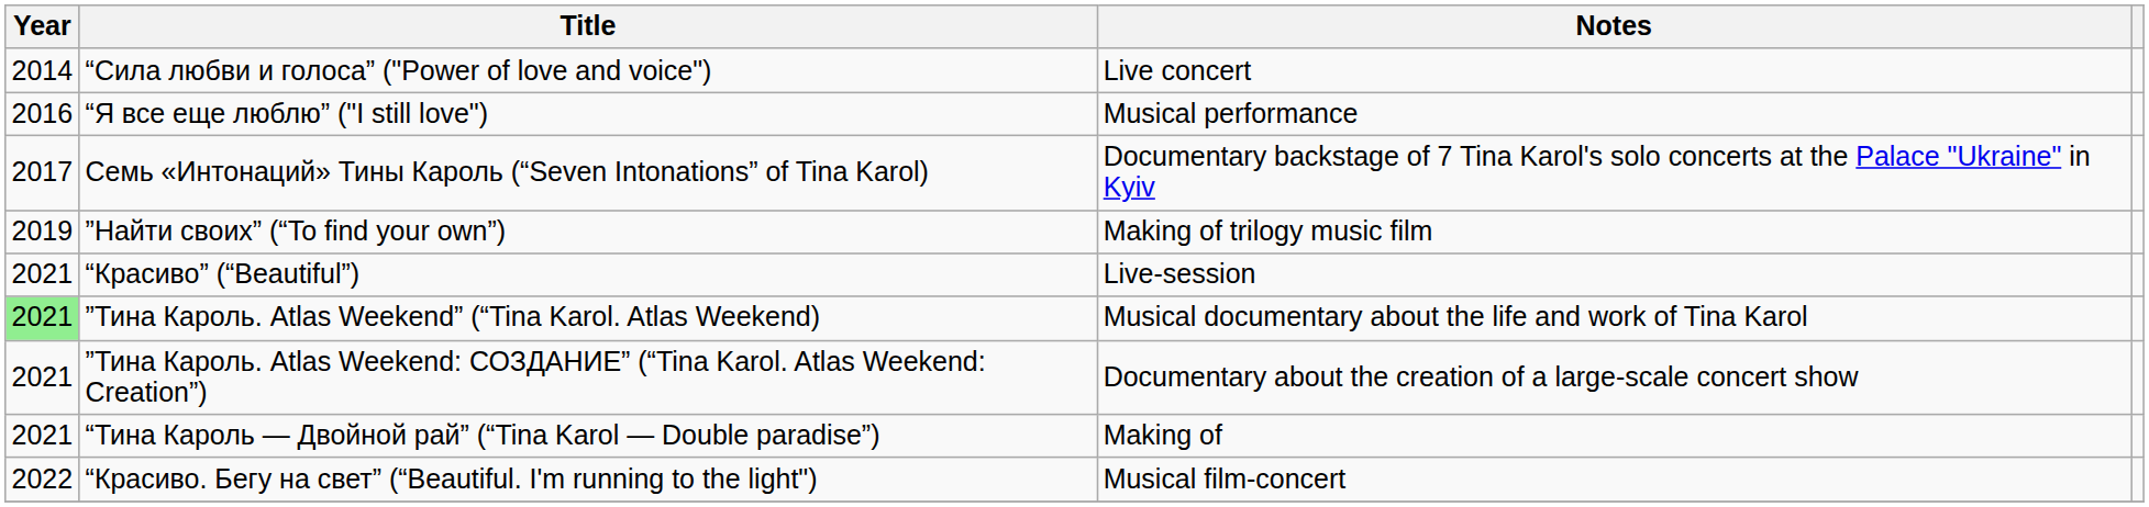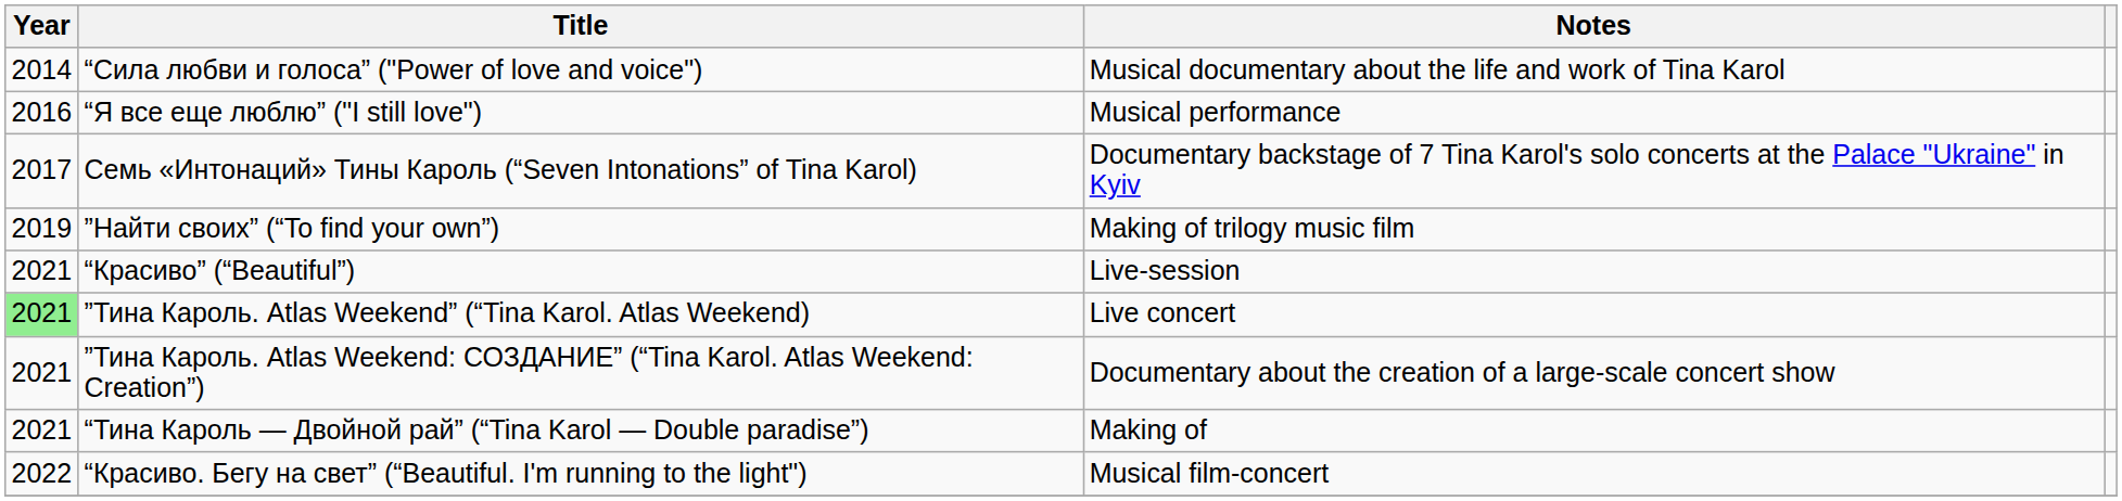 <table class="wikitable sortable">
 <tr align="center">
 <th>Year</th>
 <th>Title</th>
 <th>Notes</th>
 <th></th>
 </tr>
 <tr>
 <td>2014</td>
 <td>“Сила любви и голоса” ("Power of love and voice")</td>
-<td>Live concert</td>
+<td>Musical documentary about the life and work of Tina Karol</td>
 <td></td>
 </tr>
 <tr>
 <td>2016</td>
 <td>“Я все еще люблю” ("I still love")</td>
 <td>Musical performance</td>
 <td></td>
 </tr>
 <tr>
 <td>2017</td>
 <td>Семь «Интонаций» Тины Кароль (“Seven Intonations” of Tina Karol)</td>
 <td>Documentary backstage of 7 Tina Karol's solo concerts at the <a href='#'>Palace "Ukraine"</a> in <a href='#'>Kyiv</a></td>
 <td></td>
 </tr>
 <tr>
 <td>2019</td>
 <td>”Найти своих” (“To find your own”)</td>
 <td>Making of trilogy music film</td>
 <td></td>
 </tr>
 <tr>
 <td>2021</td>
 <td>“Красиво” (“Beautiful”)</td>
 <td>Live-session</td>
 <td></td>
 </tr>
 <tr>
 <td style="background: lightgreen;">2021</td>
 <td>”Тина Кароль. Atlas Weekend” (“Tina Karol. Atlas Weekend)</td>
-<td>Musical documentary about the life and work of Tina Karol</td>
+<td>Live concert</td>
 <td></td>
 </tr>
 <tr>
 <td>2021</td>
 <td>”Тина Кароль. Atlas Weekend: СОЗДАНИЕ” (“Tina Karol. Atlas Weekend: Creation”)</td>
 <td>Documentary about the creation of a large-scale concert show</td>
 <td></td>
 </tr>
 <tr>
 <td>2021</td>
 <td>“Тина Кароль — Двойной рай” (“Tina Karol — Double paradise”)</td>
 <td>Making of</td>
 <td></td>
 </tr>
 <tr>
 <td>2022</td>
 <td>“Красиво. Бегу на свет” (“Beautiful. I'm running to the light")</td>
 <td>Musical film-concert</td>
 <td></td>
 </tr>
 <tr>
 </tr>
 </table>
